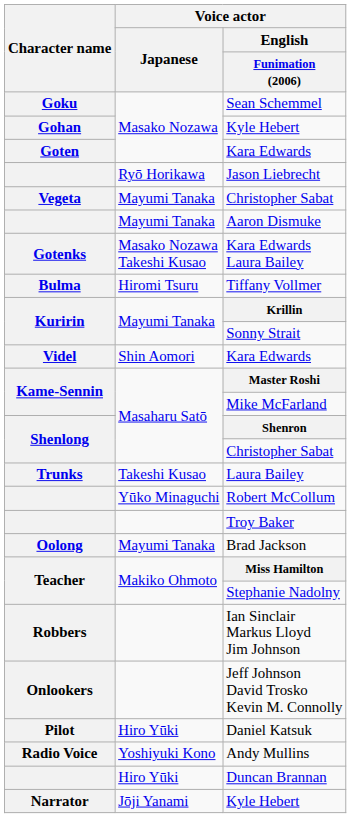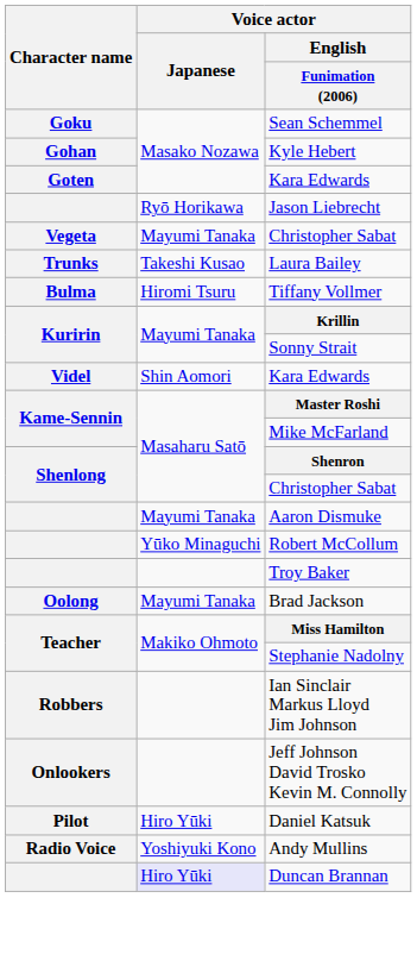 <table class="wikitable plainrowheaders">
 <tr>
 <th rowspan="3">Character name</th>
 <th colspan="2">Voice actor</th>
 </tr>
 <tr>
 <th rowspan="2">Japanese</th>
 <th>English</th>
 </tr>
 <tr>
 <th><small><a href='#'>Funimation</a><br>(2006)</small></th>
 </tr>
 <tr>
 <th scope="row"><a href='#'>Goku</a></th>
 <td rowspan="3"><a href='#'>Masako Nozawa</a></td>
 <td><a href='#'>Sean Schemmel</a></td>
 </tr>
 <tr>
 <th scope="row"><a href='#'>Gohan</a></th>
 <td><a href='#'>Kyle Hebert</a></td>
 </tr>
 <tr>
 <th scope="row"><a href='#'>Goten</a></th>
 <td><a href='#'>Kara Edwards</a></td>
 </tr>
 <tr>
 <th scope="row"></th>
 <td><a href='#'>Ryō Horikawa</a></td>
 <td><a href='#'>Jason Liebrecht</a></td>
 </tr>
 <tr>
 <th scope="row"><a href='#'>Vegeta</a></th>
 <td><a href='#'>Mayumi Tanaka</a></td>
 <td><a href='#'>Christopher Sabat</a></td>
 </tr>
 <tr>
-<th scope="row"></th>
-<td><a href='#'>Mayumi Tanaka</a></td>
-<td><a href='#'>Aaron Dismuke</a></td>
-</tr>
-<tr>
-<th scope="row"><a href='#'>Gotenks</a></th>
-<td><a href='#'>Masako Nozawa</a><br><a href='#'>Takeshi Kusao</a></td>
-<td><a href='#'>Kara Edwards</a><br><a href='#'>Laura Bailey</a></td>
+<th scope="row"><a href='#'>Trunks</a></th>
+<td><a href='#'>Takeshi Kusao</a></td>
+<td><a href='#'>Laura Bailey</a></td>
 </tr>
 <tr>
 <th scope="row"><a href='#'>Bulma</a></th>
 <td><a href='#'>Hiromi Tsuru</a></td>
 <td><a href='#'>Tiffany Vollmer</a></td>
 </tr>
 <tr>
 <th scope="row" rowspan="2"><a href='#'>Kuririn</a></th>
 <td rowspan="2"><a href='#'>Mayumi Tanaka</a></td>
 <th><small>Krillin</small></th>
 </tr>
 <tr>
 <td><a href='#'>Sonny Strait</a></td>
 </tr>
 <tr>
 <th scope="row"><a href='#'>Videl</a></th>
 <td><a href='#'>Shin Aomori</a></td>
 <td><a href='#'>Kara Edwards</a></td>
 </tr>
 <tr>
 <th scope="row" rowspan="2"><a href='#'>Kame-Sennin</a></th>
 <td rowspan="4"><a href='#'>Masaharu Satō</a></td>
 <th><small>Master Roshi</small></th>
 </tr>
 <tr>
 <td><a href='#'>Mike McFarland</a></td>
 </tr>
 <tr>
 <th scope="row" rowspan="2"><a href='#'>Shenlong</a></th>
 <th><small>Shenron</small></th>
 </tr>
 <tr>
 <td><a href='#'>Christopher Sabat</a></td>
 </tr>
 <tr>
-<th scope="row"><a href='#'>Trunks</a></th>
-<td><a href='#'>Takeshi Kusao</a></td>
-<td><a href='#'>Laura Bailey</a></td>
+<th scope="row"></th>
+<td><a href='#'>Mayumi Tanaka</a></td>
+<td><a href='#'>Aaron Dismuke</a></td>
 </tr>
 <tr>
 <th scope="row"></th>
 <td><a href='#'>Yūko Minaguchi</a></td>
 <td><a href='#'>Robert McCollum</a></td>
 </tr>
 <tr>
 <th scope="row"></th>
 <td></td>
 <td><a href='#'>Troy Baker</a></td>
 </tr>
 <tr>
 <th scope="row"><a href='#'>Oolong</a></th>
 <td><a href='#'>Mayumi Tanaka</a></td>
 <td>Brad Jackson</td>
 </tr>
 <tr>
 <th rowspan="2" scope="row">Teacher</th>
 <td rowspan="2"><a href='#'>Makiko Ohmoto</a></td>
 <th><small>Miss Hamilton</small></th>
 </tr>
 <tr>
 <td><a href='#'>Stephanie Nadolny</a></td>
 </tr>
 <tr>
 <th scope="row">Robbers</th>
 <td></td>
 <td>Ian Sinclair<br>Markus Lloyd<br>Jim Johnson</td>
 </tr>
 <tr>
 <th scope="row">Onlookers</th>
 <td></td>
 <td>Jeff Johnson<br>David Trosko<br>Kevin M. Connolly</td>
 </tr>
 <tr>
 <th scope="row">Pilot</th>
 <td><a href='#'>Hiro Yūki</a></td>
 <td>Daniel Katsuk</td>
 </tr>
 <tr>
 <th scope="row">Radio Voice</th>
 <td><a href='#'>Yoshiyuki Kono</a></td>
 <td>Andy Mullins</td>
 </tr>
 <tr>
 <th scope="row"></th>
-<td><a href='#'>Hiro Yūki</a></td>
+<td style="background: lavender;"><a href='#'>Hiro Yūki</a></td>
 <td><a href='#'>Duncan Brannan</a></td>
 </tr>
-<tr>
-<th scope="row">Narrator</th>
-<td><a href='#'>Jōji Yanami</a></td>
-<td><a href='#'>Kyle Hebert</a></td>
-</tr>
 </table>
